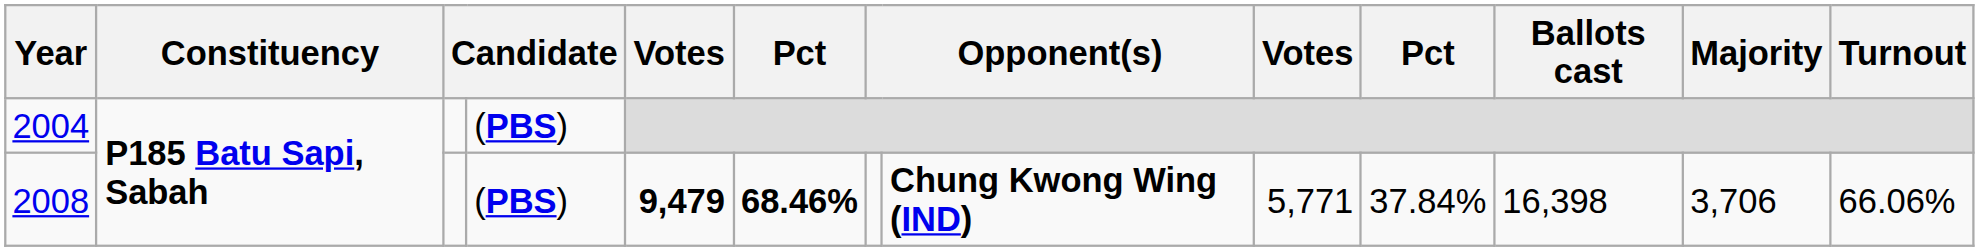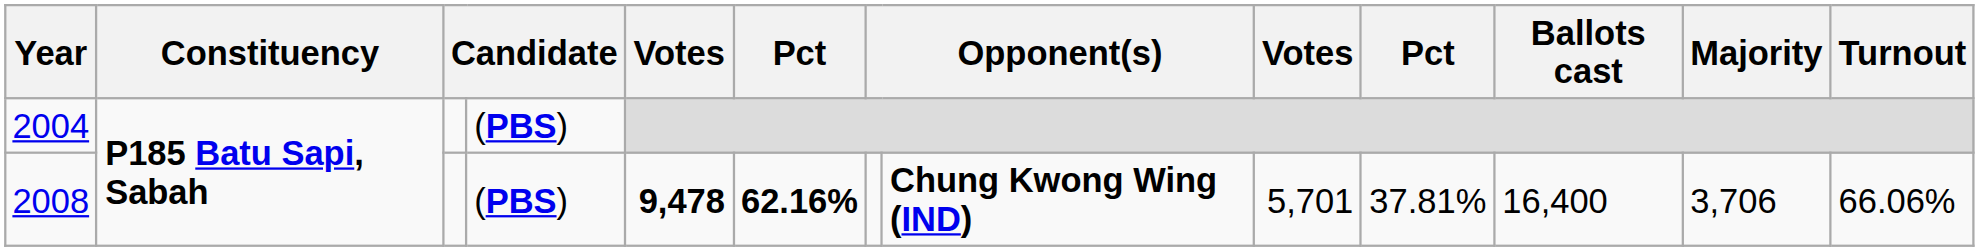 <table class="wikitable" style="margin:0.5em ; font-size:95%">
 <tr>
 <th>Year</th>
 <th>Constituency</th>
 <th colspan=2>Candidate</th>
 <th>Votes</th>
 <th>Pct</th>
 <th colspan=2>Opponent(s)</th>
 <th>Votes</th>
 <th>Pct</th>
 <th>Ballots cast</th>
 <th>Majority</th>
 <th>Turnout</th>
 </tr>
 <tr>
 <td><a href='#'>2004</a></td>
 <td rowspan=2><strong>P185 <a href='#'>Batu Sapi</a>, Sabah</strong></td>
 <td></td>
 <td> (<a href='#'><strong>PBS</strong></a>)</td>
 <td colspan=9 bgcolor="dcdcdc"></td>
 </tr>
 <tr>
 <td><a href='#'>2008</a></td>
 <td></td>
 <td> (<a href='#'><strong>PBS</strong></a>)</td>
-<td align="right"><strong>9,479</strong></td>
-<td><strong>68.46%</strong></td>
+<td align="right"><strong>9,478</strong></td>
+<td><strong>62.16%</strong></td>
 <td></td>
 <td><strong>Chung Kwong Wing (<a href='#'>IND</a>)</strong></td>
-<td align="right">5,771</td>
-<td>37.84%</td>
-<td>16,398</td>
+<td align="right">5,701</td>
+<td>37.81%</td>
+<td>16,400</td>
 <td>3,706</td>
 <td>66.06%</td>
 </tr>
 </table>
